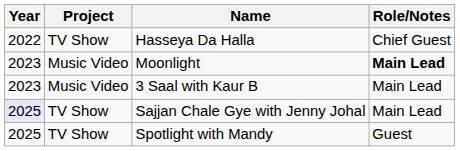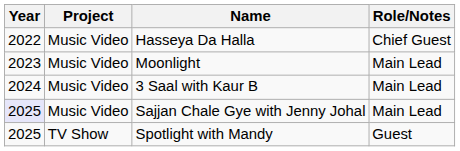 <table class="wikitable">
 <tr>
 <th>Year</th>
 <th>Project</th>
 <th>Name</th>
 <th>Role/Notes</th>
 </tr>
 <tr>
 <td>2022</td>
-<td>TV Show</td>
+<td>Music Video</td>
 <td>Hasseya Da Halla</td>
 <td>Chief Guest</td>
 </tr>
 <tr>
 <td>2023</td>
 <td>Music Video</td>
 <td>Moonlight</td>
-<td><strong>Main Lead</strong></td>
+<td>Main Lead</td>
 </tr>
 <tr>
-<td>2023</td>
+<td>2024</td>
 <td>Music Video</td>
 <td>3 Saal with Kaur B</td>
 <td>Main Lead</td>
 </tr>
 <tr>
 <td style="background: lavender;">2025</td>
-<td>TV Show</td>
+<td>Music Video</td>
 <td>Sajjan Chale Gye with Jenny Johal</td>
 <td>Main Lead</td>
 </tr>
 <tr>
 <td>2025</td>
 <td>TV Show</td>
 <td>Spotlight with Mandy</td>
 <td>Guest</td>
 </tr>
 </table>
